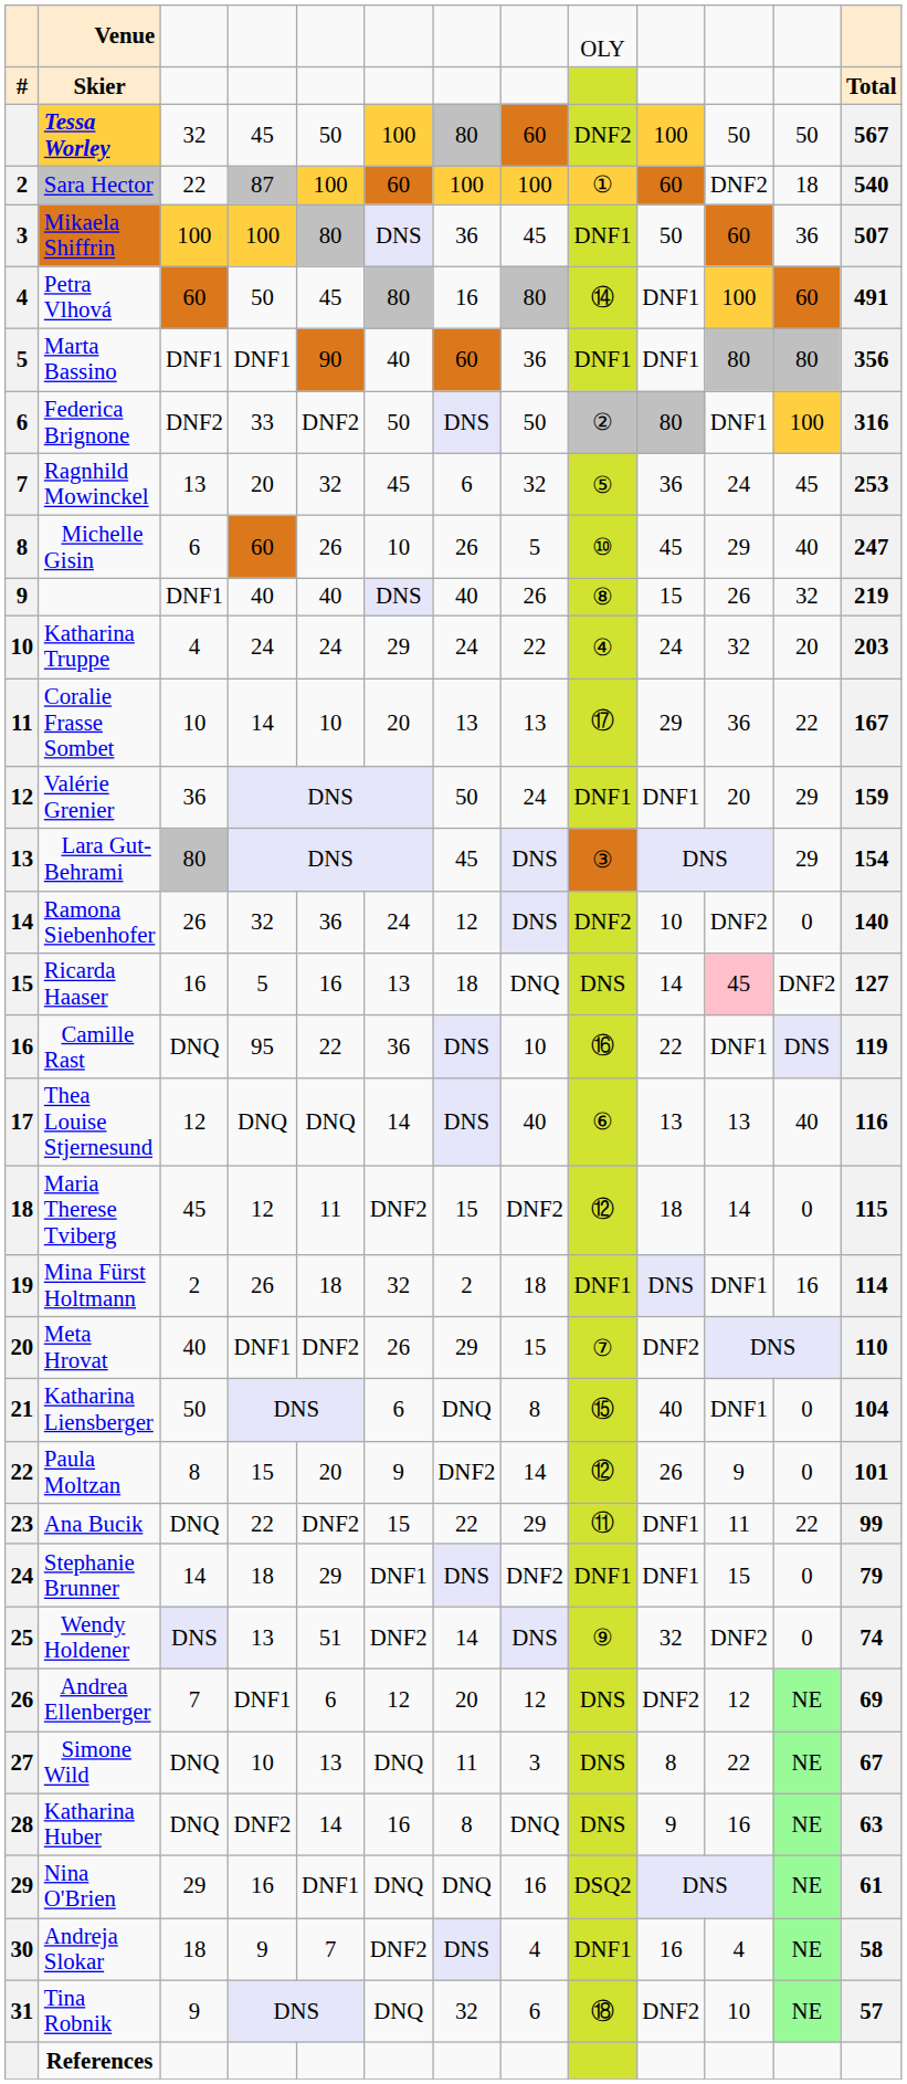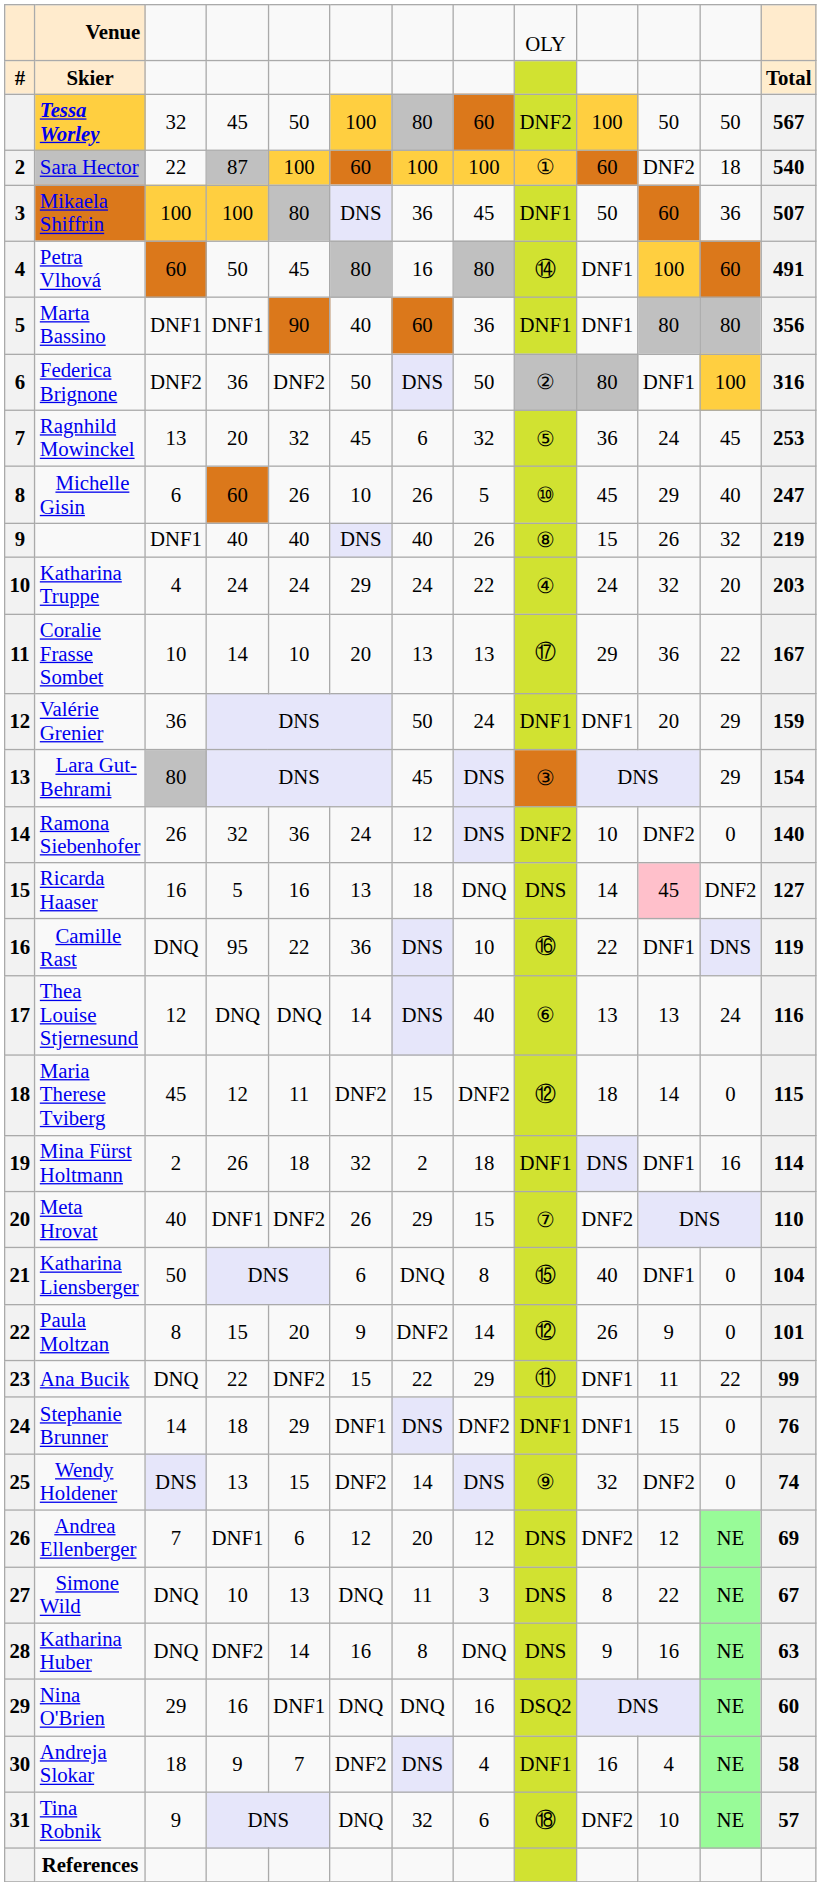 <table class="wikitable" width=60% style="font-size:100%; text-align:center;">
 <tr>
 <td bgcolor=ffebcd></td>
 <td align=right bgcolor=ffebcd><strong>Venue</strong></td>
 <td></td>
 <td></td>
 <td></td>
 <td></td>
 <td></td>
 <td></td>
 <td><br>OLY</td>
 <td></td>
 <td></td>
 <td></td>
 <td bgcolor=ffebcd></td>
 </tr>
 <tr>
 <td bgcolor=ffebcd><strong>#</strong></td>
 <td bgcolor=ffebcd><strong>Skier</strong></td>
 <td></td>
 <td></td>
 <td></td>
 <td></td>
 <td></td>
 <td></td>
 <td bgcolor=d1e231></td>
 <td></td>
 <td></td>
 <td></td>
 <td bgcolor=ffedcd><strong>Total</strong></td>
 </tr>
 <tr>
 <th></th>
 <td align=left bgcolor=ffcf40> <strong><em><a href='#'>Tessa Worley</a></em></strong></td>
 <td>32</td>
 <td>45</td>
 <td>50</td>
 <td bgcolor=ffcf40>100</td>
 <td bgcolor=c0c0c0>80</td>
 <td bgcolor=db781b>60</td>
 <td bgcolor=d1e231>DNF2</td>
 <td bgcolor=ffcf40>100</td>
 <td>50</td>
 <td>50</td>
 <th>567</th>
 </tr>
 <tr>
 <th>2</th>
 <td align=left bgcolor=c0c0c0> <a href='#'>Sara Hector</a></td>
 <td>22</td>
 <td bgcolor=c0c0c0>87</td>
 <td bgcolor=ffcf40>100</td>
 <td bgcolor=db781b>60</td>
 <td bgcolor=ffcf40>100</td>
 <td bgcolor=ffcf40>100</td>
 <td bgcolor=ffcf40>①</td>
 <td bgcolor=db781b>60</td>
 <td>DNF2</td>
 <td>18</td>
 <th>540</th>
 </tr>
 <tr>
 <th>3</th>
 <td align=left bgcolor=db781b> <a href='#'>Mikaela Shiffrin</a></td>
 <td bgcolor=ffcf40>100</td>
 <td bgcolor=ffcf40>100</td>
 <td bgcolor=c0c0c0>80</td>
 <td bgcolor=lavender>DNS</td>
 <td>36</td>
 <td>45</td>
 <td bgcolor=d1e231>DNF1</td>
 <td>50</td>
 <td bgcolor=db781b>60</td>
 <td>36</td>
 <th>507</th>
 </tr>
 <tr>
 <th>4</th>
 <td align=left> <a href='#'>Petra Vlhová</a></td>
 <td bgcolor=db781b>60</td>
 <td>50</td>
 <td>45</td>
 <td bgcolor=c0c0c0>80</td>
 <td>16</td>
 <td bgcolor=c0c0c0>80</td>
 <td bgcolor=d1e231>⑭</td>
 <td>DNF1</td>
 <td bgcolor=ffcf40>100</td>
 <td bgcolor=db781b>60</td>
 <th>491</th>
 </tr>
 <tr>
 <th>5</th>
 <td align=left> <a href='#'>Marta Bassino</a></td>
 <td>DNF1</td>
 <td>DNF1</td>
 <td bgcolor=db781b>90</td>
 <td>40</td>
 <td bgcolor=db781b>60</td>
 <td>36</td>
 <td bgcolor=d1e231>DNF1</td>
 <td>DNF1</td>
 <td bgcolor=c0c0c0>80</td>
 <td bgcolor=c0c0c0>80</td>
 <th>356</th>
 </tr>
 <tr>
 <th>6</th>
 <td align=left> <a href='#'>Federica Brignone</a></td>
 <td>DNF2</td>
-<td>33</td>
+<td>36</td>
 <td>DNF2</td>
 <td>50</td>
 <td bgcolor=lavender>DNS</td>
 <td>50</td>
 <td bgcolor=c0c0c0>②</td>
 <td bgcolor=c0c0c0>80</td>
 <td>DNF1</td>
 <td bgcolor=ffcf40>100</td>
 <th>316</th>
 </tr>
 <tr>
 <th>7</th>
 <td align=left> <a href='#'>Ragnhild Mowinckel</a></td>
 <td>13</td>
 <td>20</td>
 <td>32</td>
 <td>45</td>
 <td>6</td>
 <td>32</td>
 <td bgcolor=d1e231>⑤</td>
 <td>36</td>
 <td>24</td>
 <td>45</td>
 <th>253</th>
 </tr>
 <tr>
 <th>8</th>
 <td align=left>   <a href='#'>Michelle Gisin</a></td>
 <td>6</td>
 <td bgcolor=db781b>60</td>
 <td>26</td>
 <td>10</td>
 <td>26</td>
 <td>5</td>
 <td bgcolor=d1e231>⑩</td>
 <td>45</td>
 <td>29</td>
 <td>40</td>
 <th>247</th>
 </tr>
 <tr>
 <th>9</th>
 <td align=left></td>
 <td>DNF1</td>
 <td>40</td>
 <td>40</td>
 <td bgcolor=lavender>DNS</td>
 <td>40</td>
 <td>26</td>
 <td bgcolor=d1e231>⑧</td>
 <td>15</td>
 <td>26</td>
 <td>32</td>
 <th>219</th>
 </tr>
 <tr>
 <th>10</th>
 <td align=left> <a href='#'>Katharina Truppe</a></td>
 <td>4</td>
 <td>24</td>
 <td>24</td>
 <td>29</td>
 <td>24</td>
 <td>22</td>
 <td bgcolor=d1e231>④</td>
 <td>24</td>
 <td>32</td>
 <td>20</td>
 <th>203</th>
 </tr>
 <tr>
 <th>11</th>
 <td align=left> <a href='#'>Coralie Frasse Sombet</a></td>
 <td>10</td>
 <td>14</td>
 <td>10</td>
 <td>20</td>
 <td>13</td>
 <td>13</td>
 <td bgcolor=d1e231>⑰</td>
 <td>29</td>
 <td>36</td>
 <td>22</td>
 <th>167</th>
 </tr>
 <tr>
 <th>12</th>
 <td align=left> <a href='#'>Valérie Grenier</a></td>
 <td>36</td>
 <td colspan=3 bgcolor=lavender>DNS</td>
 <td>50</td>
 <td>24</td>
 <td bgcolor=d1e231>DNF1</td>
 <td>DNF1</td>
 <td>20</td>
 <td>29</td>
 <th>159</th>
 </tr>
 <tr>
 <th>13</th>
 <td align=left>   <a href='#'>Lara Gut-Behrami</a></td>
 <td bgcolor=c0c0c0>80</td>
 <td colspan=3 bgcolor=lavender>DNS</td>
 <td>45</td>
 <td bgcolor=lavender>DNS</td>
 <td bgcolor=db781b>③</td>
 <td colspan=2 bgcolor=lavender>DNS</td>
 <td>29</td>
 <th>154</th>
 </tr>
 <tr>
 <th>14</th>
 <td align=left> <a href='#'>Ramona Siebenhofer</a></td>
 <td>26</td>
 <td>32</td>
 <td>36</td>
 <td>24</td>
 <td>12</td>
 <td bgcolor=lavender>DNS</td>
 <td bgcolor=d1e231>DNF2</td>
 <td>10</td>
 <td>DNF2</td>
 <td>0</td>
 <th>140</th>
 </tr>
 <tr>
 <th>15</th>
 <td align=left> <a href='#'>Ricarda Haaser</a></td>
 <td>16</td>
 <td>5</td>
 <td>16</td>
 <td>13</td>
 <td>18</td>
 <td>DNQ</td>
 <td bgcolor=d1e231>DNS</td>
 <td>14</td>
 <td style="background: pink;">45</td>
 <td>DNF2</td>
 <th>127</th>
 </tr>
 <tr>
 <th>16</th>
 <td align=left>   <a href='#'>Camille Rast</a></td>
 <td>DNQ</td>
 <td>95</td>
 <td>22</td>
 <td>36</td>
 <td bgcolor=lavender>DNS</td>
 <td>10</td>
 <td bgcolor=d1e231>⑯</td>
 <td>22</td>
 <td>DNF1</td>
 <td bgcolor=lavender>DNS</td>
 <th>119</th>
 </tr>
 <tr>
 <th>17</th>
 <td align=left> <a href='#'>Thea Louise Stjernesund</a></td>
 <td>12</td>
 <td>DNQ</td>
 <td>DNQ</td>
 <td>14</td>
 <td bgcolor=lavender>DNS</td>
 <td>40</td>
 <td bgcolor=d1e231>⑥</td>
 <td>13</td>
 <td>13</td>
-<td>40</td>
+<td>24</td>
 <th>116</th>
 </tr>
 <tr>
 <th>18</th>
 <td align=left> <a href='#'>Maria Therese Tviberg</a></td>
 <td>45</td>
 <td>12</td>
 <td>11</td>
 <td>DNF2</td>
 <td>15</td>
 <td>DNF2</td>
 <td bgcolor=d1e231>⑫</td>
 <td>18</td>
 <td>14</td>
 <td>0</td>
 <th>115</th>
 </tr>
 <tr>
 <th>19</th>
 <td align=left> <a href='#'>Mina Fürst Holtmann</a></td>
 <td>2</td>
 <td>26</td>
 <td>18</td>
 <td>32</td>
 <td>2</td>
 <td>18</td>
 <td bgcolor=d1e231>DNF1</td>
 <td bgcolor=lavender>DNS</td>
 <td>DNF1</td>
 <td>16</td>
 <th>114</th>
 </tr>
 <tr>
 <th>20</th>
 <td align=left> <a href='#'>Meta Hrovat</a></td>
 <td>40</td>
 <td>DNF1</td>
 <td>DNF2</td>
 <td>26</td>
 <td>29</td>
 <td>15</td>
 <td bgcolor=d1e231>⑦</td>
 <td>DNF2</td>
 <td colspan=2 bgcolor=lavender>DNS</td>
 <th>110</th>
 </tr>
 <tr>
 <th>21</th>
 <td align=left> <a href='#'>Katharina Liensberger</a></td>
 <td>50</td>
 <td colspan=2 bgcolor=lavender>DNS</td>
 <td>6</td>
 <td>DNQ</td>
 <td>8</td>
 <td bgcolor=d1e231>⑮</td>
 <td>40</td>
 <td>DNF1</td>
 <td>0</td>
 <th>104</th>
 </tr>
 <tr>
 <th>22</th>
 <td align=left> <a href='#'>Paula Moltzan</a></td>
 <td>8</td>
 <td>15</td>
 <td>20</td>
 <td>9</td>
 <td>DNF2</td>
 <td>14</td>
 <td bgcolor=d1e231>⑫</td>
 <td>26</td>
 <td>9</td>
 <td>0</td>
 <th>101</th>
 </tr>
 <tr>
 <th>23</th>
 <td align=left> <a href='#'>Ana Bucik</a></td>
 <td>DNQ</td>
 <td>22</td>
 <td>DNF2</td>
 <td>15</td>
 <td>22</td>
 <td>29</td>
 <td bgcolor=d1e231>⑪</td>
 <td>DNF1</td>
 <td>11</td>
 <td>22</td>
 <th>99</th>
 </tr>
 <tr>
 <th>24</th>
 <td align=left> <a href='#'>Stephanie Brunner</a></td>
 <td>14</td>
 <td>18</td>
 <td>29</td>
 <td>DNF1</td>
 <td bgcolor=lavender>DNS</td>
 <td>DNF2</td>
 <td bgcolor=d1e231>DNF1</td>
 <td>DNF1</td>
 <td>15</td>
 <td>0</td>
-<th>79</th>
+<th>76</th>
 </tr>
 <tr>
 <th>25</th>
 <td align=left>   <a href='#'>Wendy Holdener</a></td>
 <td bgcolor=lavender>DNS</td>
 <td>13</td>
-<td>51</td>
+<td>15</td>
 <td>DNF2</td>
 <td>14</td>
 <td bgcolor=lavender>DNS</td>
 <td bgcolor=d1e231>⑨</td>
 <td>32</td>
 <td>DNF2</td>
 <td>0</td>
 <th>74</th>
 </tr>
 <tr>
 <th>26</th>
 <td align=left>   <a href='#'>Andrea Ellenberger</a></td>
 <td>7</td>
 <td>DNF1</td>
 <td>6</td>
 <td>12</td>
 <td>20</td>
 <td>12</td>
 <td bgcolor=d1e231>DNS</td>
 <td>DNF2</td>
 <td>12</td>
 <td bgcolor=palegreen>NE</td>
 <th>69</th>
 </tr>
 <tr>
 <th>27</th>
 <td align=left>   <a href='#'>Simone Wild</a></td>
 <td>DNQ</td>
 <td>10</td>
 <td>13</td>
 <td>DNQ</td>
 <td>11</td>
 <td>3</td>
 <td bgcolor=d1e231>DNS</td>
 <td>8</td>
 <td>22</td>
 <td bgcolor=palegreen>NE</td>
 <th>67</th>
 </tr>
 <tr>
 <th>28</th>
 <td align=left> <a href='#'>Katharina Huber</a></td>
 <td>DNQ</td>
 <td>DNF2</td>
 <td>14</td>
 <td>16</td>
 <td>8</td>
 <td>DNQ</td>
 <td bgcolor=d1e231>DNS</td>
 <td>9</td>
 <td>16</td>
 <td bgcolor=palegreen>NE</td>
 <th>63</th>
 </tr>
 <tr>
 <th>29</th>
 <td align=left> <a href='#'>Nina O'Brien</a></td>
 <td>29</td>
 <td>16</td>
 <td>DNF1</td>
 <td>DNQ</td>
 <td>DNQ</td>
 <td>16</td>
 <td bgcolor=d1e231>DSQ2</td>
 <td colspan=2 bgcolor=lavender>DNS</td>
 <td bgcolor=palegreen>NE</td>
-<th>61</th>
+<th>60</th>
 </tr>
 <tr>
 <th>30</th>
 <td align=left> <a href='#'>Andreja Slokar</a></td>
 <td>18</td>
 <td>9</td>
 <td>7</td>
 <td>DNF2</td>
 <td bgcolor=lavender>DNS</td>
 <td>4</td>
 <td bgcolor=d1e231>DNF1</td>
 <td>16</td>
 <td>4</td>
 <td bgcolor=palegreen>NE</td>
 <th>58</th>
 </tr>
 <tr>
 <th>31</th>
 <td align=left> <a href='#'>Tina Robnik</a></td>
 <td>9</td>
 <td colspan=2 bgcolor=lavender>DNS</td>
 <td>DNQ</td>
 <td>32</td>
 <td>6</td>
 <td bgcolor=d1e231>⑱</td>
 <td>DNF2</td>
 <td>10</td>
 <td bgcolor=palegreen>NE</td>
 <th>57</th>
 </tr>
 <tr>
 <th></th>
 <td align=center><strong>References</strong></td>
 <td></td>
 <td></td>
 <td></td>
 <td></td>
 <td></td>
 <td></td>
 <td bgcolor=d1e231></td>
 <td></td>
 <td></td>
 <td></td>
 </tr>
 </table>
